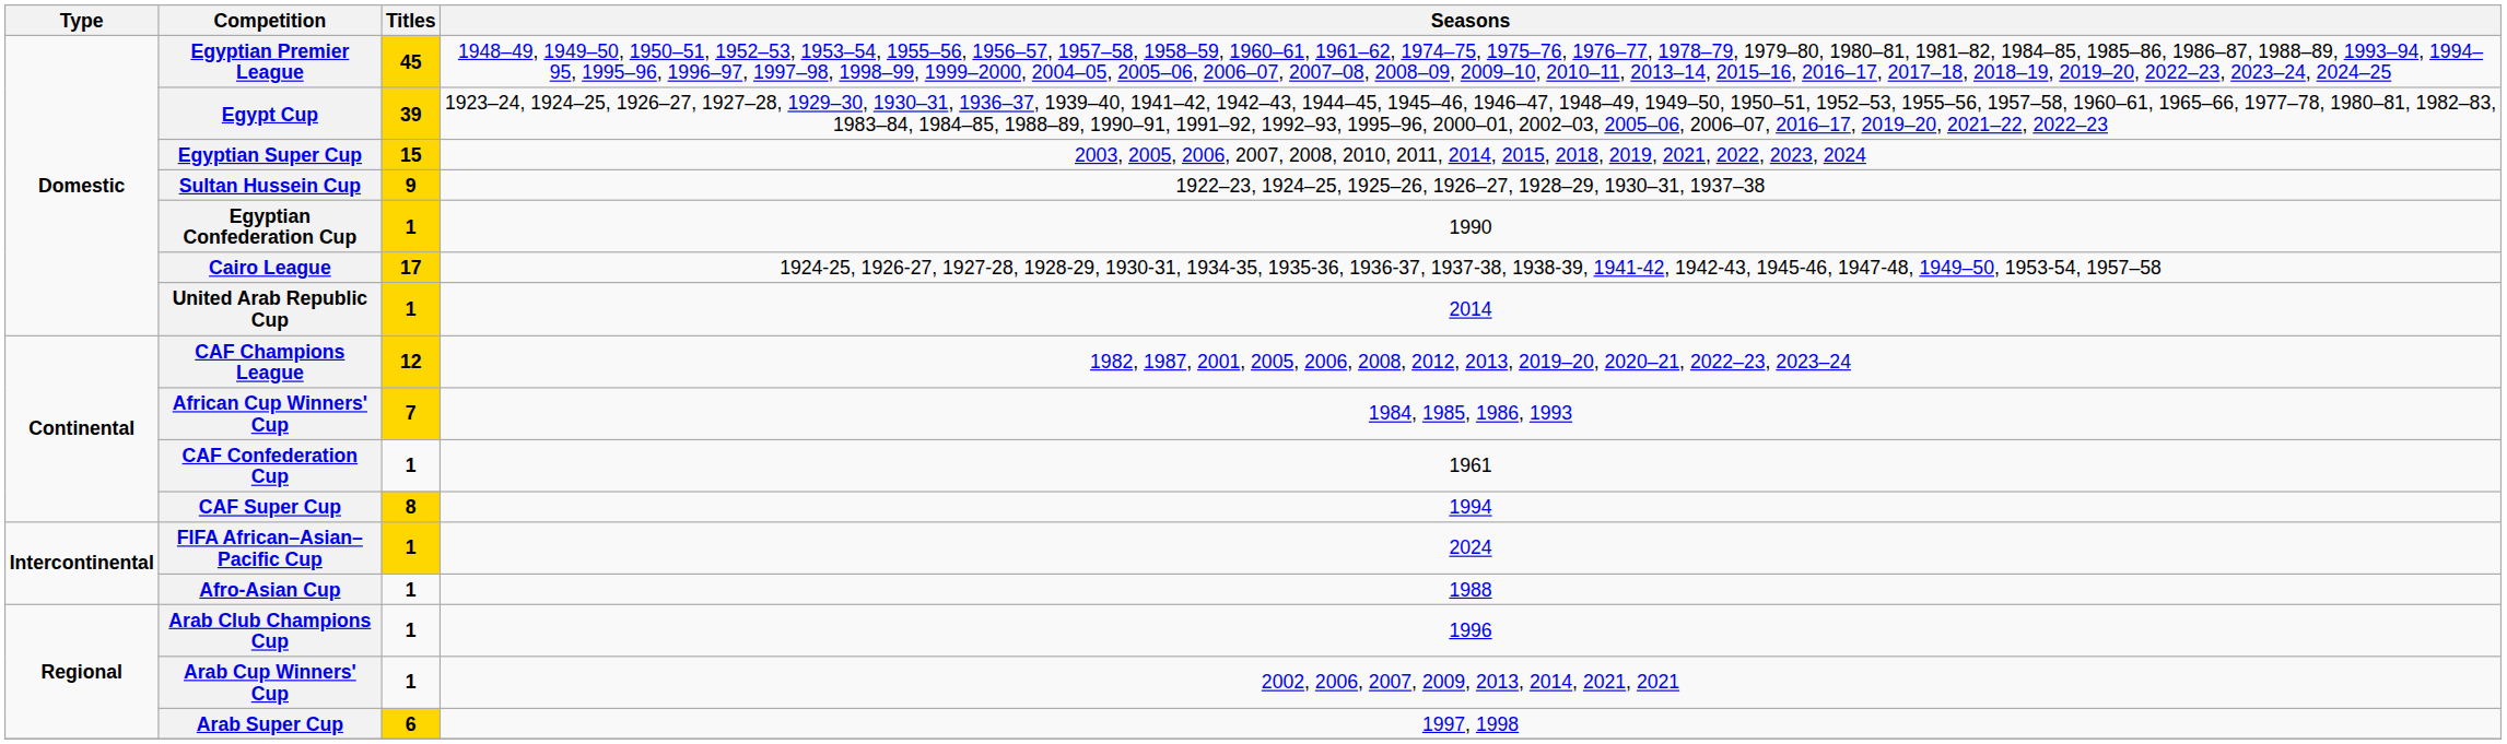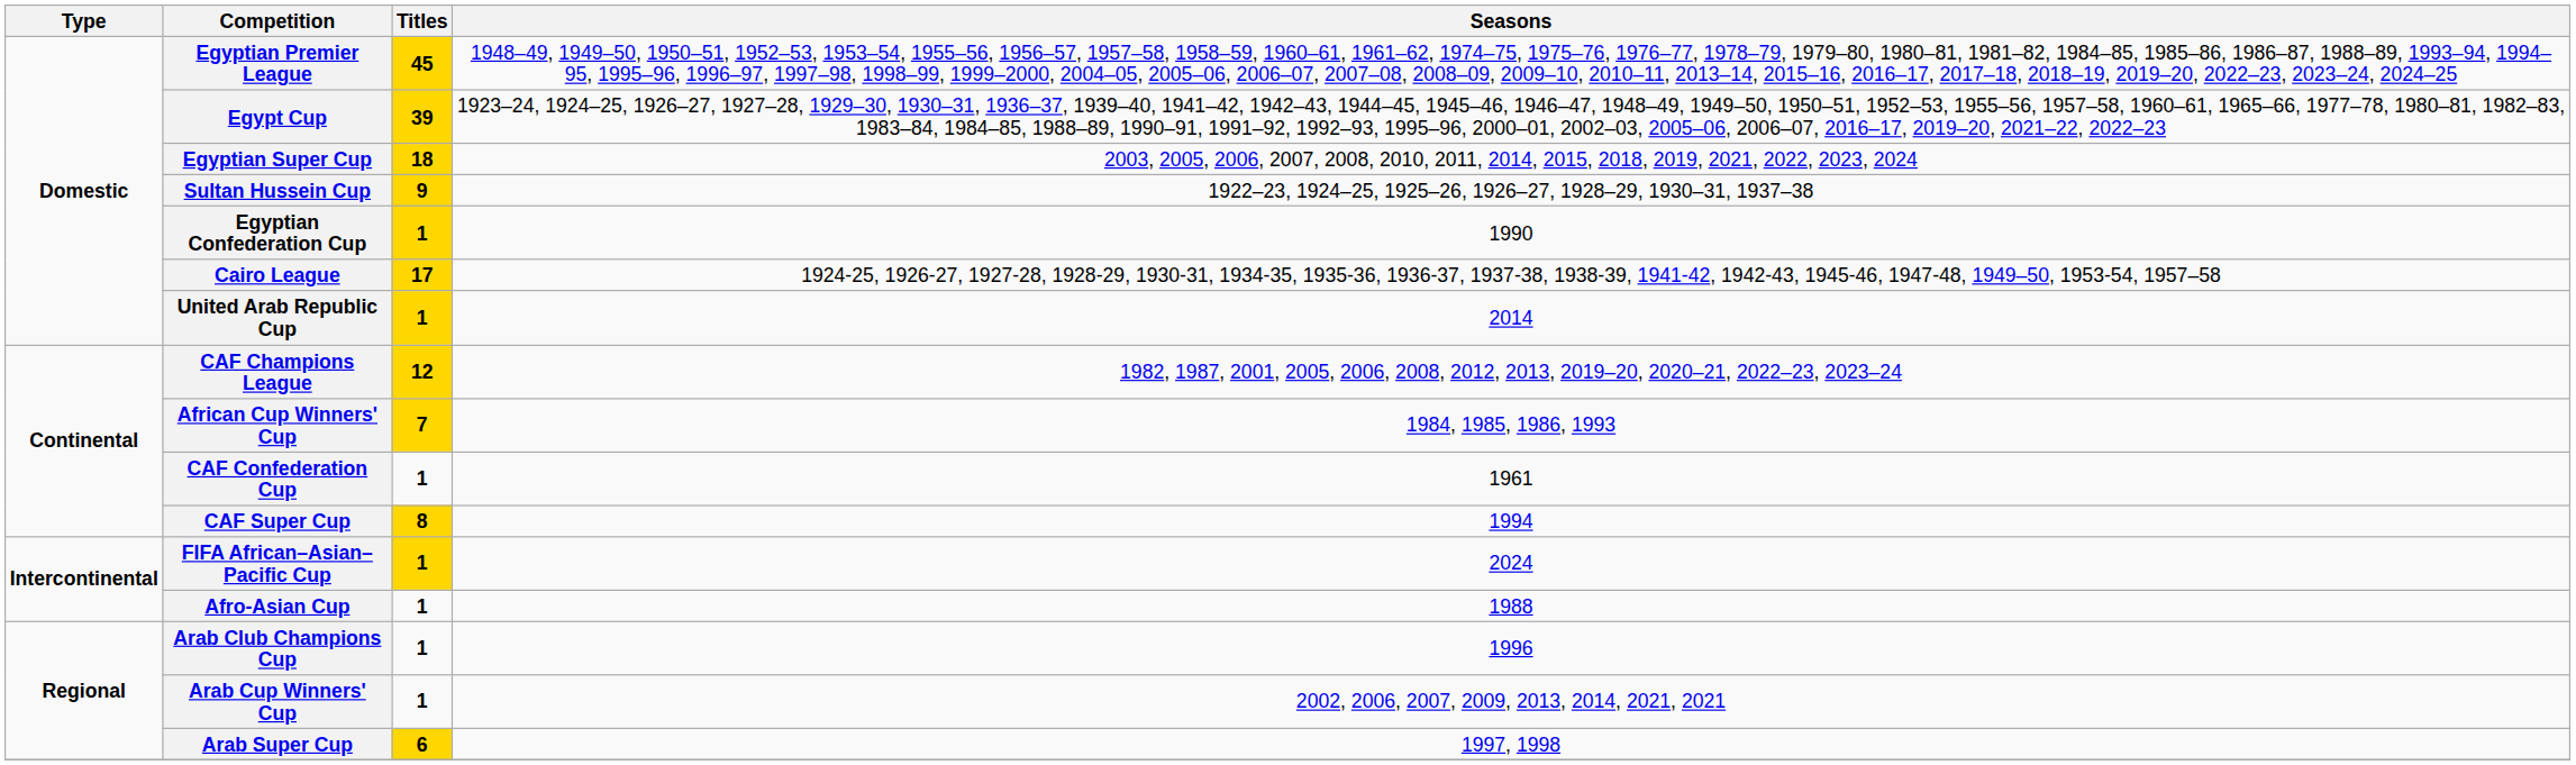 <table class="wikitable plainrowheaders" style="font-size:95%; text-align:center;">
 <tr>
 <th>Type</th>
 <th>Competition</th>
 <th>Titles</th>
 <th>Seasons</th>
 </tr>
 <tr>
 <td rowspan="7"><strong>Domestic</strong></td>
 <th scope=col><a href='#'>Egyptian Premier League</a></th>
 <td bgcolor="gold"><strong>45</strong></td>
 <td><a href='#'>1948–49</a>, <a href='#'>1949–50</a>, <a href='#'>1950–51</a>, <a href='#'>1952–53</a>, <a href='#'>1953–54</a>, <a href='#'>1955–56</a>, <a href='#'>1956–57</a>, <a href='#'>1957–58</a>, <a href='#'>1958–59</a>, <a href='#'>1960–61</a>, <a href='#'>1961–62</a>, <a href='#'>1974–75</a>, <a href='#'>1975–76</a>, <a href='#'>1976–77</a>, <a href='#'>1978–79</a>, 1979–80, 1980–81, 1981–82, 1984–85, 1985–86, 1986–87, 1988–89, <a href='#'>1993–94</a>, <a href='#'>1994–95</a>, <a href='#'>1995–96</a>, <a href='#'>1996–97</a>, <a href='#'>1997–98</a>, <a href='#'>1998–99</a>, <a href='#'>1999–2000</a>, <a href='#'>2004–05</a>, <a href='#'>2005–06</a>, <a href='#'>2006–07</a>, <a href='#'>2007–08</a>, <a href='#'>2008–09</a>, <a href='#'>2009–10</a>, <a href='#'>2010–11</a>, <a href='#'>2013–14</a>, <a href='#'>2015–16</a>, <a href='#'>2016–17</a>, <a href='#'>2017–18</a>, <a href='#'>2018–19</a>, <a href='#'>2019–20</a>, <a href='#'>2022–23</a>, <a href='#'>2023–24</a>, <a href='#'>2024–25</a></td>
 </tr>
 <tr>
 <th scope=col><a href='#'>Egypt Cup</a></th>
 <td bgcolor="gold"><strong>39</strong></td>
 <td>1923–24, 1924–25, 1926–27, 1927–28, <a href='#'>1929–30</a>, <a href='#'>1930–31</a>, <a href='#'>1936–37</a>, 1939–40, 1941–42, 1942–43, 1944–45, 1945–46, 1946–47, 1948–49, 1949–50, 1950–51, 1952–53, 1955–56, 1957–58, 1960–61, 1965–66, 1977–78, 1980–81, 1982–83, 1983–84, 1984–85, 1988–89, 1990–91, 1991–92, 1992–93, 1995–96, 2000–01, 2002–03, <a href='#'>2005–06</a>, 2006–07, <a href='#'>2016–17</a>, <a href='#'>2019–20</a>, <a href='#'>2021–22</a>, <a href='#'>2022–23</a></td>
 </tr>
 <tr>
 <th scope=col><a href='#'>Egyptian Super Cup</a></th>
-<td bgcolor="gold"><strong>15</strong></td>
+<td bgcolor="gold"><strong>18</strong></td>
 <td><a href='#'>2003</a>, <a href='#'>2005</a>, <a href='#'>2006</a>, 2007, 2008, 2010, 2011, <a href='#'>2014</a>, <a href='#'>2015</a>, <a href='#'>2018</a>, <a href='#'>2019</a>, <a href='#'>2021</a>, <a href='#'>2022</a>, <a href='#'>2023</a>, <a href='#'>2024</a></td>
 </tr>
 <tr>
 <th scope=col><a href='#'>Sultan Hussein Cup</a></th>
 <td bgcolor="gold"><strong>9</strong></td>
 <td>1922–23, 1924–25, 1925–26, 1926–27, 1928–29, 1930–31, 1937–38</td>
 </tr>
 <tr>
 <th scope="col"><strong>Egyptian Confederation Cup</strong></th>
 <td bgcolor="gold"><strong>1</strong></td>
 <td>1990</td>
 </tr>
 <tr>
 <th scope="col"><a href='#'>Cairo League</a></th>
 <td bgcolor="gold"><strong>17</strong></td>
 <td>1924-25, 1926-27, 1927-28, 1928-29, 1930-31, 1934-35, 1935-36, 1936-37, 1937-38, 1938-39, <a href='#'>1941-42</a>, 1942-43, 1945-46, 1947-48, <a href='#'>1949–50</a>, 1953-54, 1957–58</td>
 </tr>
 <tr>
 <th scope=col>United Arab Republic Cup</th>
 <td bgcolor="gold"><strong>1</strong></td>
 <td><a href='#'>2014</a></td>
 </tr>
 <tr>
 <td rowspan="4"><strong>Continental</strong></td>
 <th scope=col><a href='#'>CAF Champions League</a></th>
 <td bgcolor="gold"><strong>12</strong></td>
 <td><a href='#'>1982</a>, <a href='#'>1987</a>, <a href='#'>2001</a>, <a href='#'>2005</a>, <a href='#'>2006</a>, <a href='#'>2008</a>, <a href='#'>2012</a>, <a href='#'>2013</a>, <a href='#'>2019–20</a>, <a href='#'>2020–21</a>, <a href='#'>2022–23</a>, <a href='#'>2023–24</a></td>
 </tr>
 <tr>
 <th scope=col><a href='#'>African Cup Winners' Cup</a></th>
 <td bgcolor="gold"><strong>7</strong></td>
 <td><a href='#'>1984</a>, <a href='#'>1985</a>, <a href='#'>1986</a>, <a href='#'>1993</a></td>
 </tr>
 <tr>
 <th scope=col><a href='#'>CAF Confederation Cup</a></th>
 <td><strong>1</strong></td>
 <td>1961</td>
 </tr>
 <tr>
 <th scope=col><a href='#'>CAF Super Cup</a></th>
 <td bgcolor="gold"><strong>8</strong></td>
 <td><a href='#'>1994</a></td>
 </tr>
 <tr>
 <td rowspan="2"><strong>Intercontinental</strong></td>
 <th scope="col"><strong><a href='#'>FIFA African–Asian–Pacific Cup</a></strong></th>
 <td bgcolor="gold"><strong>1</strong></td>
 <td><a href='#'>2024</a></td>
 </tr>
 <tr>
 <th scope="col"><a href='#'>Afro-Asian Cup</a></th>
 <td><strong>1</strong></td>
 <td><a href='#'>1988</a></td>
 </tr>
 <tr>
 <td rowspan="3"><strong>Regional</strong></td>
 <th scope="col"><a href='#'>Arab Club Champions Cup</a></th>
 <td><strong>1</strong></td>
 <td><a href='#'>1996</a></td>
 </tr>
 <tr>
 <th scope="col"><a href='#'>Arab Cup Winners' Cup</a></th>
 <td><strong>1</strong></td>
 <td><a href='#'>2002</a>, <a href='#'>2006</a>, <a href='#'>2007</a>, <a href='#'>2009</a>, <a href='#'>2013</a>, <a href='#'>2014</a>, <a href='#'>2021</a>, <a href='#'>2021</a></td>
 </tr>
 <tr>
 <th scope="col"><a href='#'>Arab Super Cup</a></th>
 <td bgcolor="gold"><strong>6</strong></td>
 <td><a href='#'>1997</a>, <a href='#'>1998</a></td>
 </tr>
 <tr>
 </tr>
 </table>
